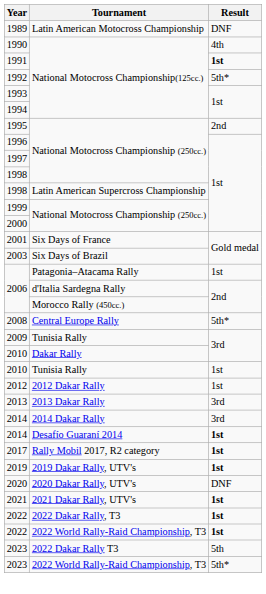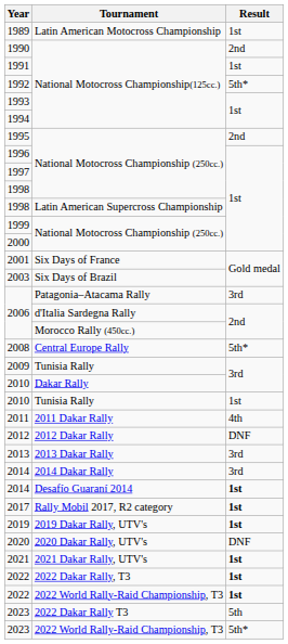 <table class="wikitable">
 <tr>
 <th>Year</th>
 <th>Tournament</th>
 <th>Result</th>
 </tr>
 <tr>
 <td>1989</td>
 <td>Latin American Motocross Championship</td>
-<td>DNF</td>
+<td>1st</td>
 </tr>
 <tr>
 <td>1990</td>
 <td rowspan="5">National Motocross Championship<small>(125cc.)</small></td>
-<td>4th</td>
+<td>2nd</td>
 </tr>
 <tr>
 <td>1991</td>
-<td><strong>1st</strong></td>
+<td>1st</td>
 </tr>
 <tr>
 <td>1992</td>
 <td>5th*</td>
 </tr>
 <tr>
 <td>1993</td>
 <td rowspan="2">1st</td>
 </tr>
 <tr>
 <td>1994</td>
 </tr>
 <tr>
 <td>1995</td>
 <td rowspan="4">National Motocross Championship <small>(250cc.)</small></td>
 <td>2nd</td>
 </tr>
 <tr>
 <td>1996</td>
 <td rowspan="6">1st</td>
 </tr>
 <tr>
 <td>1997</td>
 </tr>
 <tr>
 <td>1998</td>
 </tr>
 <tr>
 <td>1998</td>
 <td>Latin American Supercross Championship</td>
 </tr>
 <tr>
 <td>1999</td>
 <td rowspan="2">National Motocross Championship <small>(250cc.)</small></td>
 </tr>
 <tr>
 <td>2000</td>
 </tr>
 <tr>
 <td>2001</td>
 <td>Six Days of France</td>
 <td rowspan="2">Gold medal</td>
 </tr>
 <tr>
 <td>2003</td>
 <td>Six Days of Brazil</td>
 </tr>
 <tr>
 <td rowspan="3">2006</td>
 <td>Patagonia–Atacama Rally</td>
-<td>1st</td>
+<td>3rd</td>
 </tr>
 <tr>
 <td>d'Italia Sardegna Rally</td>
 <td rowspan="2">2nd</td>
 </tr>
 <tr>
 <td>Morocco Rally <small>(450cc.)</small></td>
 </tr>
 <tr>
 <td>2008</td>
 <td><a href='#'>Central Europe Rally</a></td>
 <td>5th*</td>
 </tr>
 <tr>
 <td>2009</td>
 <td>Tunisia Rally</td>
 <td rowspan="2">3rd</td>
 </tr>
 <tr>
 <td>2010</td>
 <td><a href='#'>Dakar Rally</a></td>
 </tr>
 <tr>
 <td>2010</td>
 <td>Tunisia Rally</td>
 <td>1st</td>
 </tr>
 <tr>
+<td>2011</td>
+<td><a href='#'>2011 Dakar Rally</a></td>
+<td>4th</td>
+</tr>
+<tr>
 <td>2012</td>
 <td><a href='#'>2012 Dakar Rally</a></td>
-<td>1st</td>
+<td>DNF</td>
 </tr>
 <tr>
 <td>2013</td>
 <td><a href='#'>2013 Dakar Rally</a></td>
 <td>3rd</td>
 </tr>
 <tr>
 <td>2014</td>
 <td><a href='#'>2014 Dakar Rally</a></td>
 <td>3rd</td>
 </tr>
 <tr>
 <td>2014</td>
 <td><a href='#'>Desafío Guaraní 2014</a></td>
 <td><strong>1st</strong></td>
 </tr>
 <tr>
 <td>2017</td>
 <td><a href='#'>Rally Mobil</a> 2017, R2 category</td>
 <td><strong>1st</strong></td>
 </tr>
 <tr>
 <td>2019</td>
 <td><a href='#'>2019 Dakar Rally</a>, UTV's</td>
 <td><strong>1st</strong></td>
 </tr>
 <tr>
 <td>2020</td>
 <td><a href='#'>2020 Dakar Rally</a>, UTV's</td>
 <td>DNF</td>
 </tr>
 <tr>
 <td>2021</td>
 <td><a href='#'>2021 Dakar Rally</a>, UTV's</td>
 <td><strong>1st</strong></td>
 </tr>
 <tr>
 <td>2022</td>
 <td><a href='#'>2022 Dakar Rally</a>, T3</td>
 <td><strong>1st</strong></td>
 </tr>
 <tr>
 <td>2022</td>
 <td><a href='#'>2022 World Rally-Raid Championship</a>, T3</td>
 <td><strong>1st</strong></td>
 </tr>
 <tr>
 <td>2023</td>
 <td><a href='#'>2022 Dakar Rally</a> T3</td>
 <td>5th</td>
 </tr>
 <tr>
 <td>2023</td>
 <td><a href='#'>2022 World Rally-Raid Championship</a>, T3</td>
 <td>5th*</td>
 </tr>
 </table>
